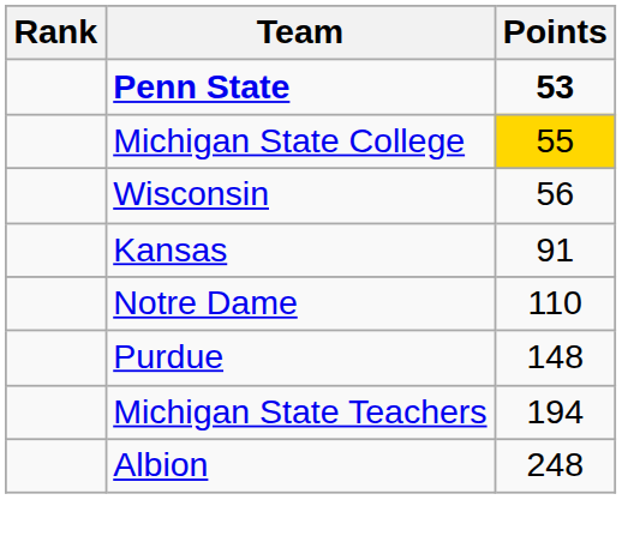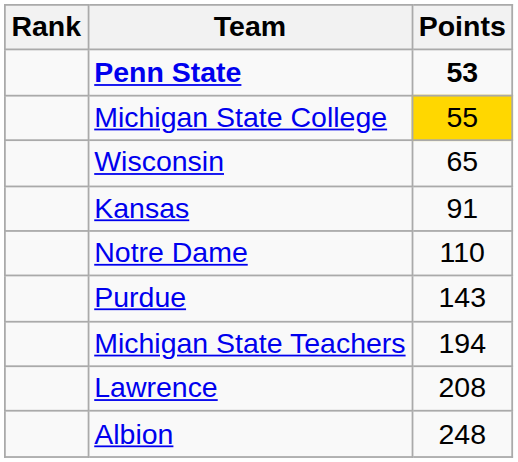 <table class="wikitable sortable" style="text-align:center">
 <tr>
 <th>Rank</th>
 <th>Team</th>
 <th>Points</th>
 </tr>
 <tr>
 <td></td>
 <td align=left><strong><a href='#'>Penn State</a></strong></td>
 <td><strong>53</strong></td>
 </tr>
 <tr>
 <td></td>
 <td align=left><a href='#'>Michigan State College</a></td>
 <td style="background: gold;">55</td>
 </tr>
 <tr>
 <td></td>
 <td align=left><a href='#'>Wisconsin</a></td>
-<td>56</td>
+<td>65</td>
 </tr>
 <tr>
 <td></td>
 <td align=left><a href='#'>Kansas</a></td>
 <td>91</td>
 </tr>
 <tr>
 <td></td>
 <td align=left><a href='#'>Notre Dame</a></td>
 <td>110</td>
 </tr>
 <tr>
 <td></td>
 <td align=left><a href='#'>Purdue</a></td>
-<td>148</td>
+<td>143</td>
 </tr>
 <tr>
 <td></td>
 <td align=left><a href='#'>Michigan State Teachers</a></td>
 <td>194</td>
 </tr>
 <tr>
 <td></td>
+<td align=left><a href='#'>Lawrence</a></td>
+<td>208</td>
+</tr>
+<tr>
+<td></td>
 <td align=left><a href='#'>Albion</a></td>
 <td>248</td>
 </tr>
 </table>
